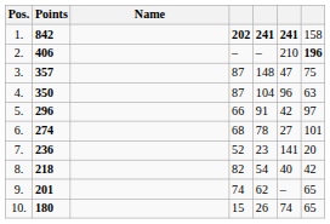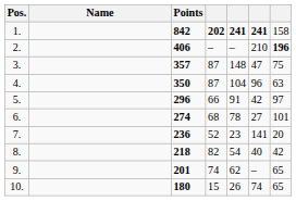 <table class="wikitable">
 <tr>
 <th width=10px>Pos.</th>
+<th width=200px>Name</th>
 <th width=20px>Points</th>
-<th width=200px>Name</th>
 <th width=20px></th>
 <th width=20px></th>
 <th width=20px></th>
 <th width=20px></th>
 </tr>
 <tr>
 <td align=center>1.</td>
+<td></td>
 <td><strong>842</strong></td>
-<td></td>
 <td><strong>202</strong></td>
 <td><strong>241</strong></td>
 <td><strong>241</strong></td>
 <td>158</td>
 </tr>
 <tr>
 <td align=center>2.</td>
+<td></td>
 <td><strong>406</strong></td>
-<td></td>
 <td>–</td>
 <td>–</td>
 <td>210</td>
 <td><strong>196</strong></td>
 </tr>
 <tr>
 <td align=center>3.</td>
+<td></td>
 <td><strong>357</strong></td>
-<td></td>
 <td>87</td>
 <td>148</td>
 <td>47</td>
 <td>75</td>
 </tr>
 <tr>
 <td align=center>4.</td>
+<td></td>
 <td><strong>350</strong></td>
-<td></td>
 <td>87</td>
 <td>104</td>
 <td>96</td>
 <td>63</td>
 </tr>
 <tr>
 <td align=center>5.</td>
+<td></td>
 <td><strong>296</strong></td>
-<td></td>
 <td>66</td>
 <td>91</td>
 <td>42</td>
 <td>97</td>
 </tr>
 <tr>
 <td align=center>6.</td>
+<td></td>
 <td><strong>274</strong></td>
-<td></td>
 <td>68</td>
 <td>78</td>
 <td>27</td>
 <td>101</td>
 </tr>
 <tr>
 <td align=center>7.</td>
+<td></td>
 <td><strong>236</strong></td>
-<td></td>
 <td>52</td>
 <td>23</td>
 <td>141</td>
 <td>20</td>
 </tr>
 <tr>
 <td align=center>8.</td>
+<td></td>
 <td><strong>218</strong></td>
-<td></td>
 <td>82</td>
 <td>54</td>
 <td>40</td>
 <td>42</td>
 </tr>
 <tr>
 <td align=center>9.</td>
+<td></td>
 <td><strong>201</strong></td>
-<td></td>
 <td>74</td>
 <td>62</td>
 <td>–</td>
 <td>65</td>
 </tr>
 <tr>
 <td align=center>10.</td>
+<td></td>
 <td><strong>180</strong></td>
-<td></td>
 <td>15</td>
 <td>26</td>
 <td>74</td>
 <td>65</td>
 </tr>
 </table>
